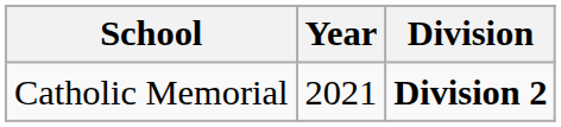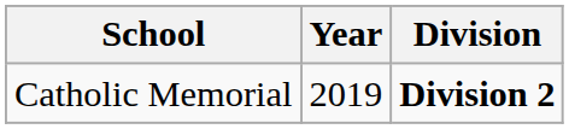 <table class="wikitable">
 <tr>
 <th>School</th>
 <th>Year</th>
 <th>Division</th>
 </tr>
 <tr>
 <td>Catholic Memorial</td>
-<td>2021</td>
+<td>2019</td>
 <td><strong>Division 2</strong></td>
 </tr>
 </table>
